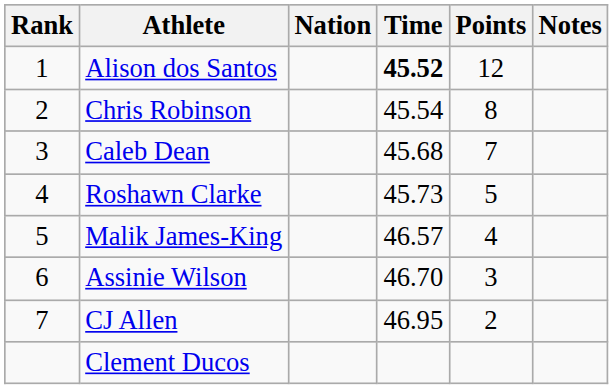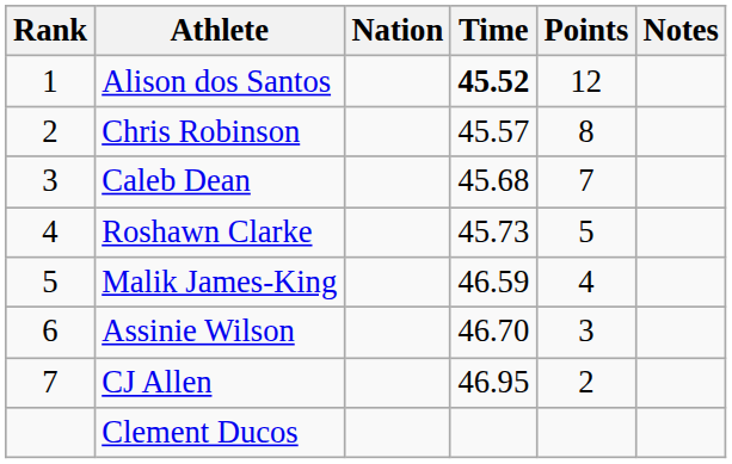 <table class="wikitable mw-datatable sortable" style="text-align:center;">
 <tr>
 <th scope="col" style="width: 10px;">Rank</th>
 <th scope="col">Athlete</th>
 <th scope="col">Nation</th>
 <th scope="col">Time</th>
 <th scope="col">Points</th>
 <th scope="col">Notes</th>
 </tr>
 <tr>
 <td>1</td>
 <td align=left><a href='#'>Alison dos Santos</a> </td>
 <td align=left></td>
 <td><strong>45.52</strong></td>
 <td>12</td>
 <td></td>
 </tr>
 <tr>
 <td>2</td>
 <td align="left"><a href='#'>Chris Robinson</a> </td>
 <td align="left"></td>
-<td>45.54</td>
+<td>45.57</td>
 <td>8</td>
 <td></td>
 </tr>
 <tr>
 <td>3</td>
 <td align="left"><a href='#'>Caleb Dean</a> </td>
 <td align="left"></td>
 <td>45.68</td>
 <td>7</td>
 <td></td>
 </tr>
 <tr>
 <td>4</td>
 <td align=left><a href='#'>Roshawn Clarke</a> </td>
 <td align=left></td>
 <td>45.73</td>
 <td>5</td>
 <td></td>
 </tr>
 <tr>
 <td>5</td>
 <td align="left"><a href='#'>Malik James-King</a> </td>
 <td align="left"></td>
-<td>46.57</td>
+<td>46.59</td>
 <td>4</td>
 <td></td>
 </tr>
 <tr>
 <td>6</td>
 <td align="left"><a href='#'>Assinie Wilson</a> </td>
 <td align="left"></td>
 <td>46.70</td>
 <td>3</td>
 <td></td>
 </tr>
 <tr>
 <td>7</td>
 <td align="left"><a href='#'>CJ Allen</a> </td>
 <td align="left"></td>
 <td>46.95</td>
 <td>2</td>
 <td></td>
 </tr>
 <tr>
 <td></td>
 <td align="left"><a href='#'>Clement Ducos</a> </td>
 <td align="left"></td>
 <td></td>
 <td></td>
 <td></td>
 </tr>
 </table>
